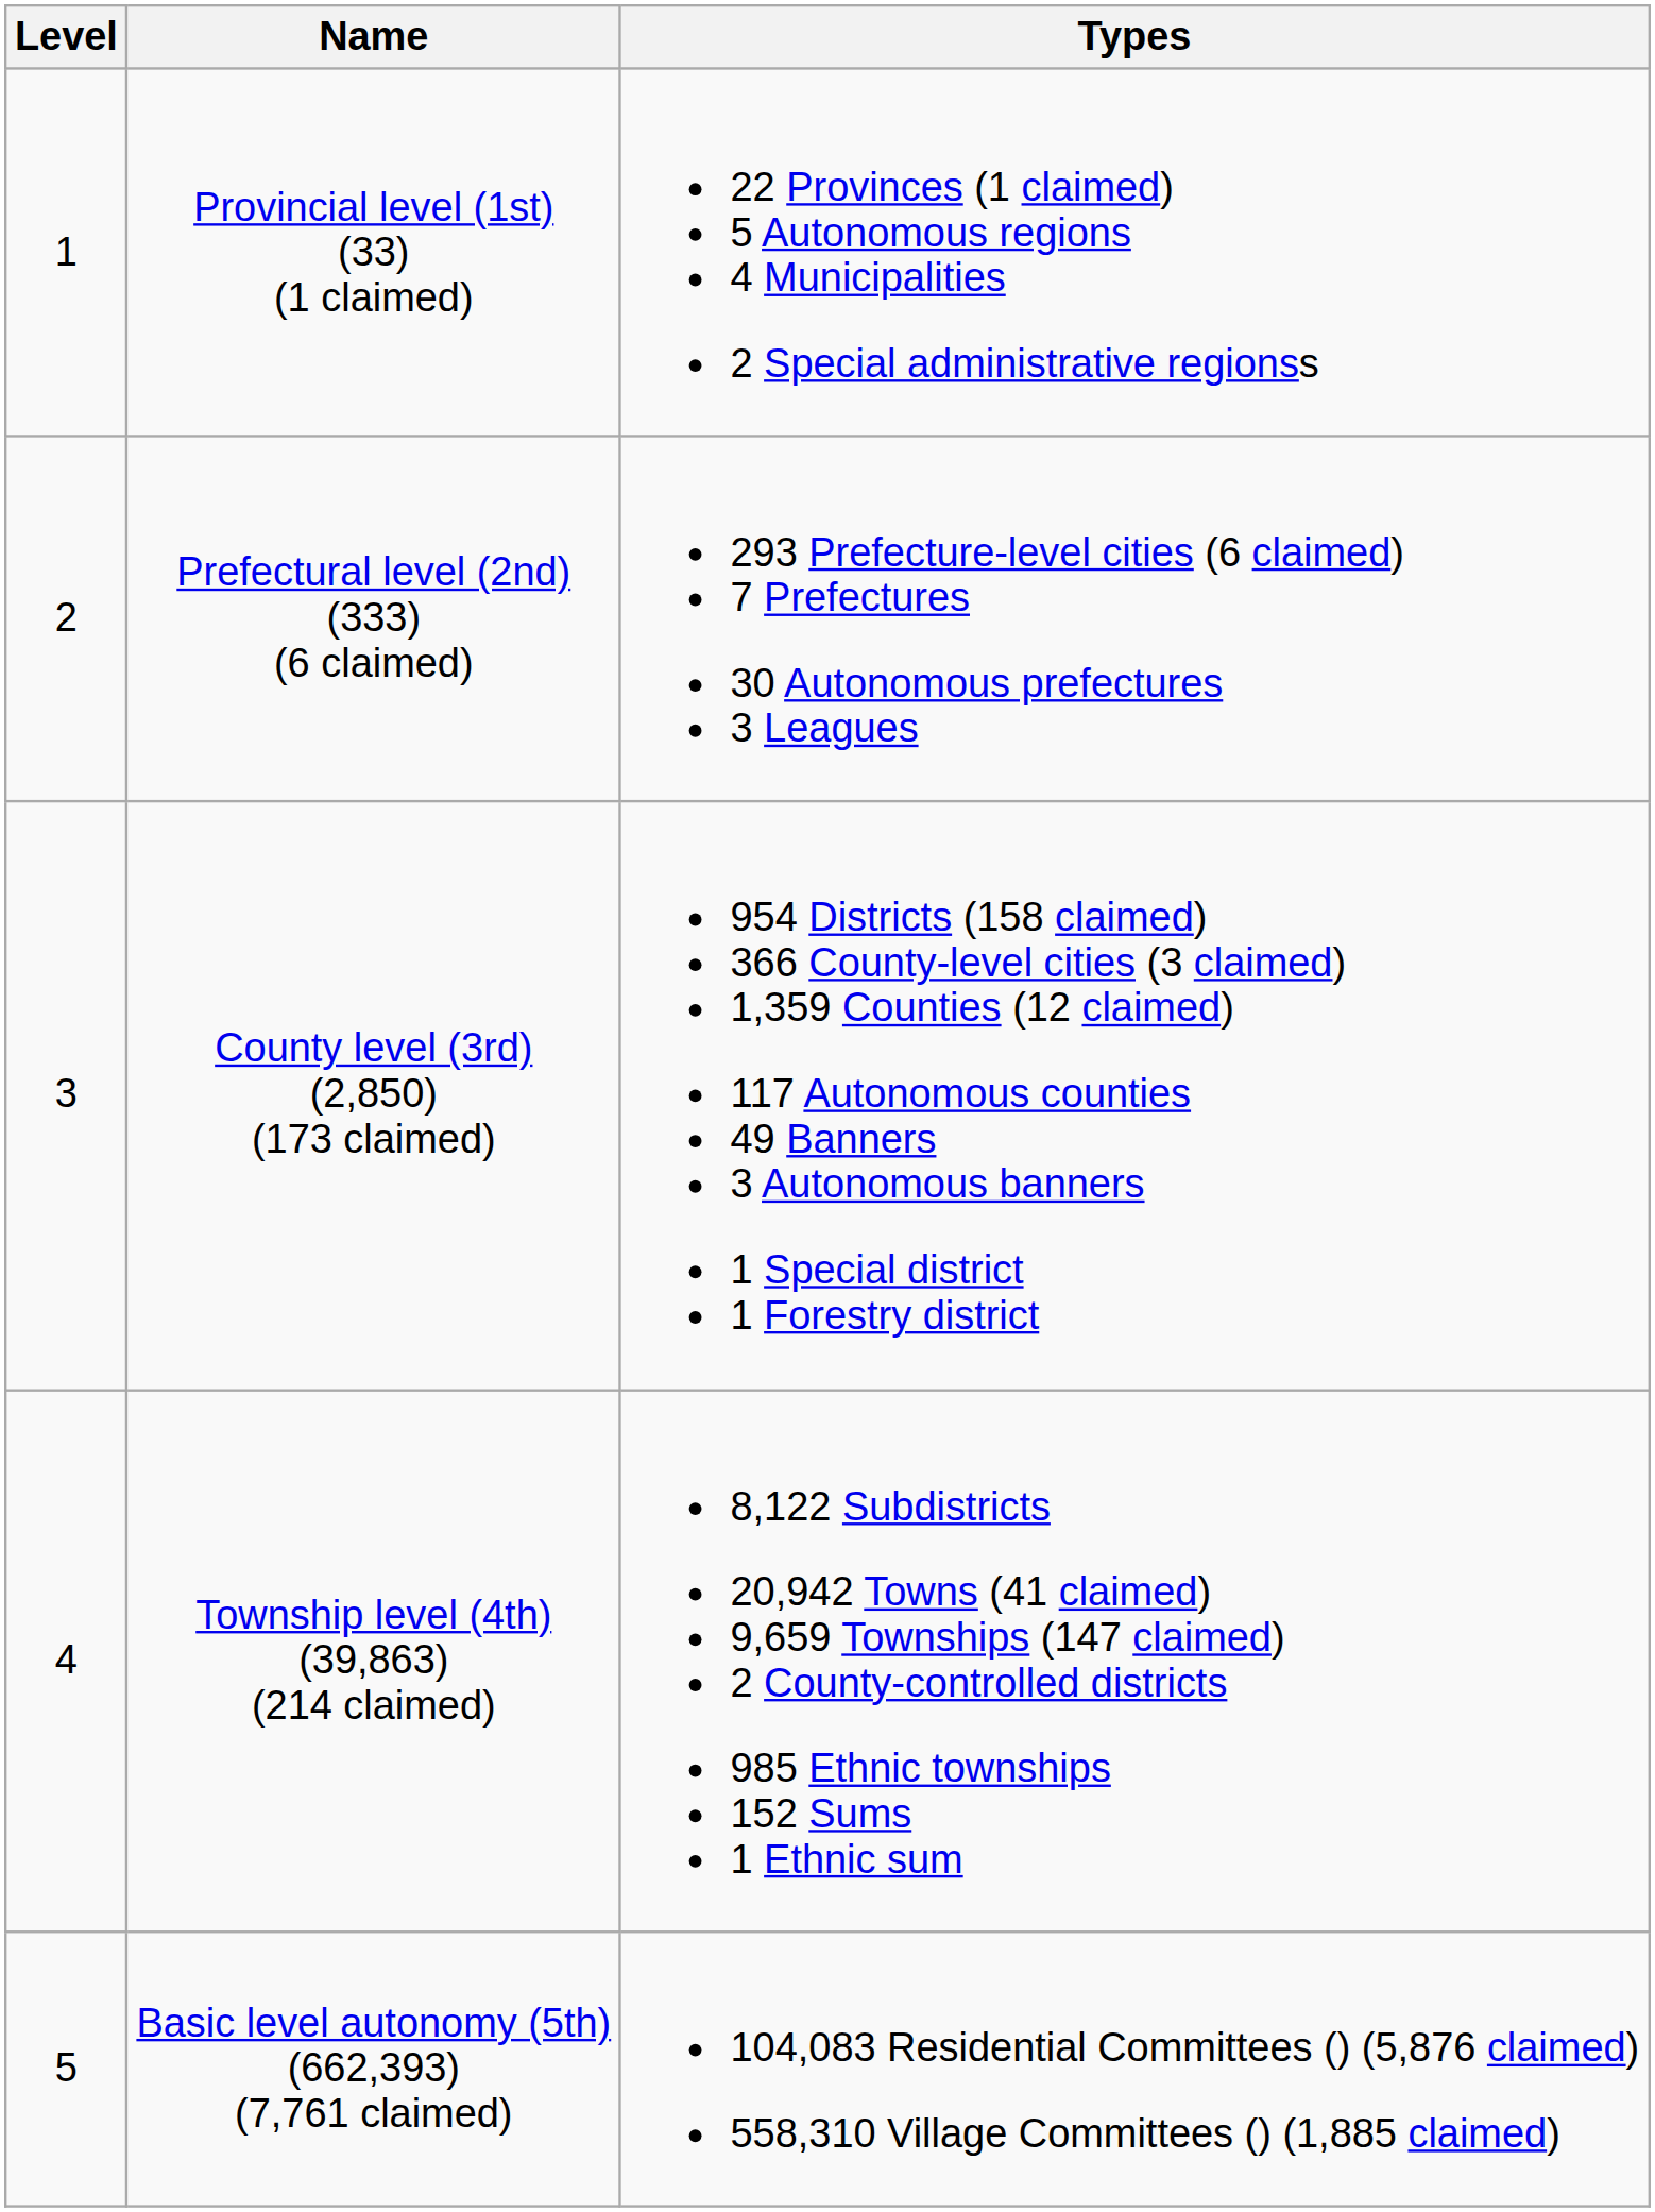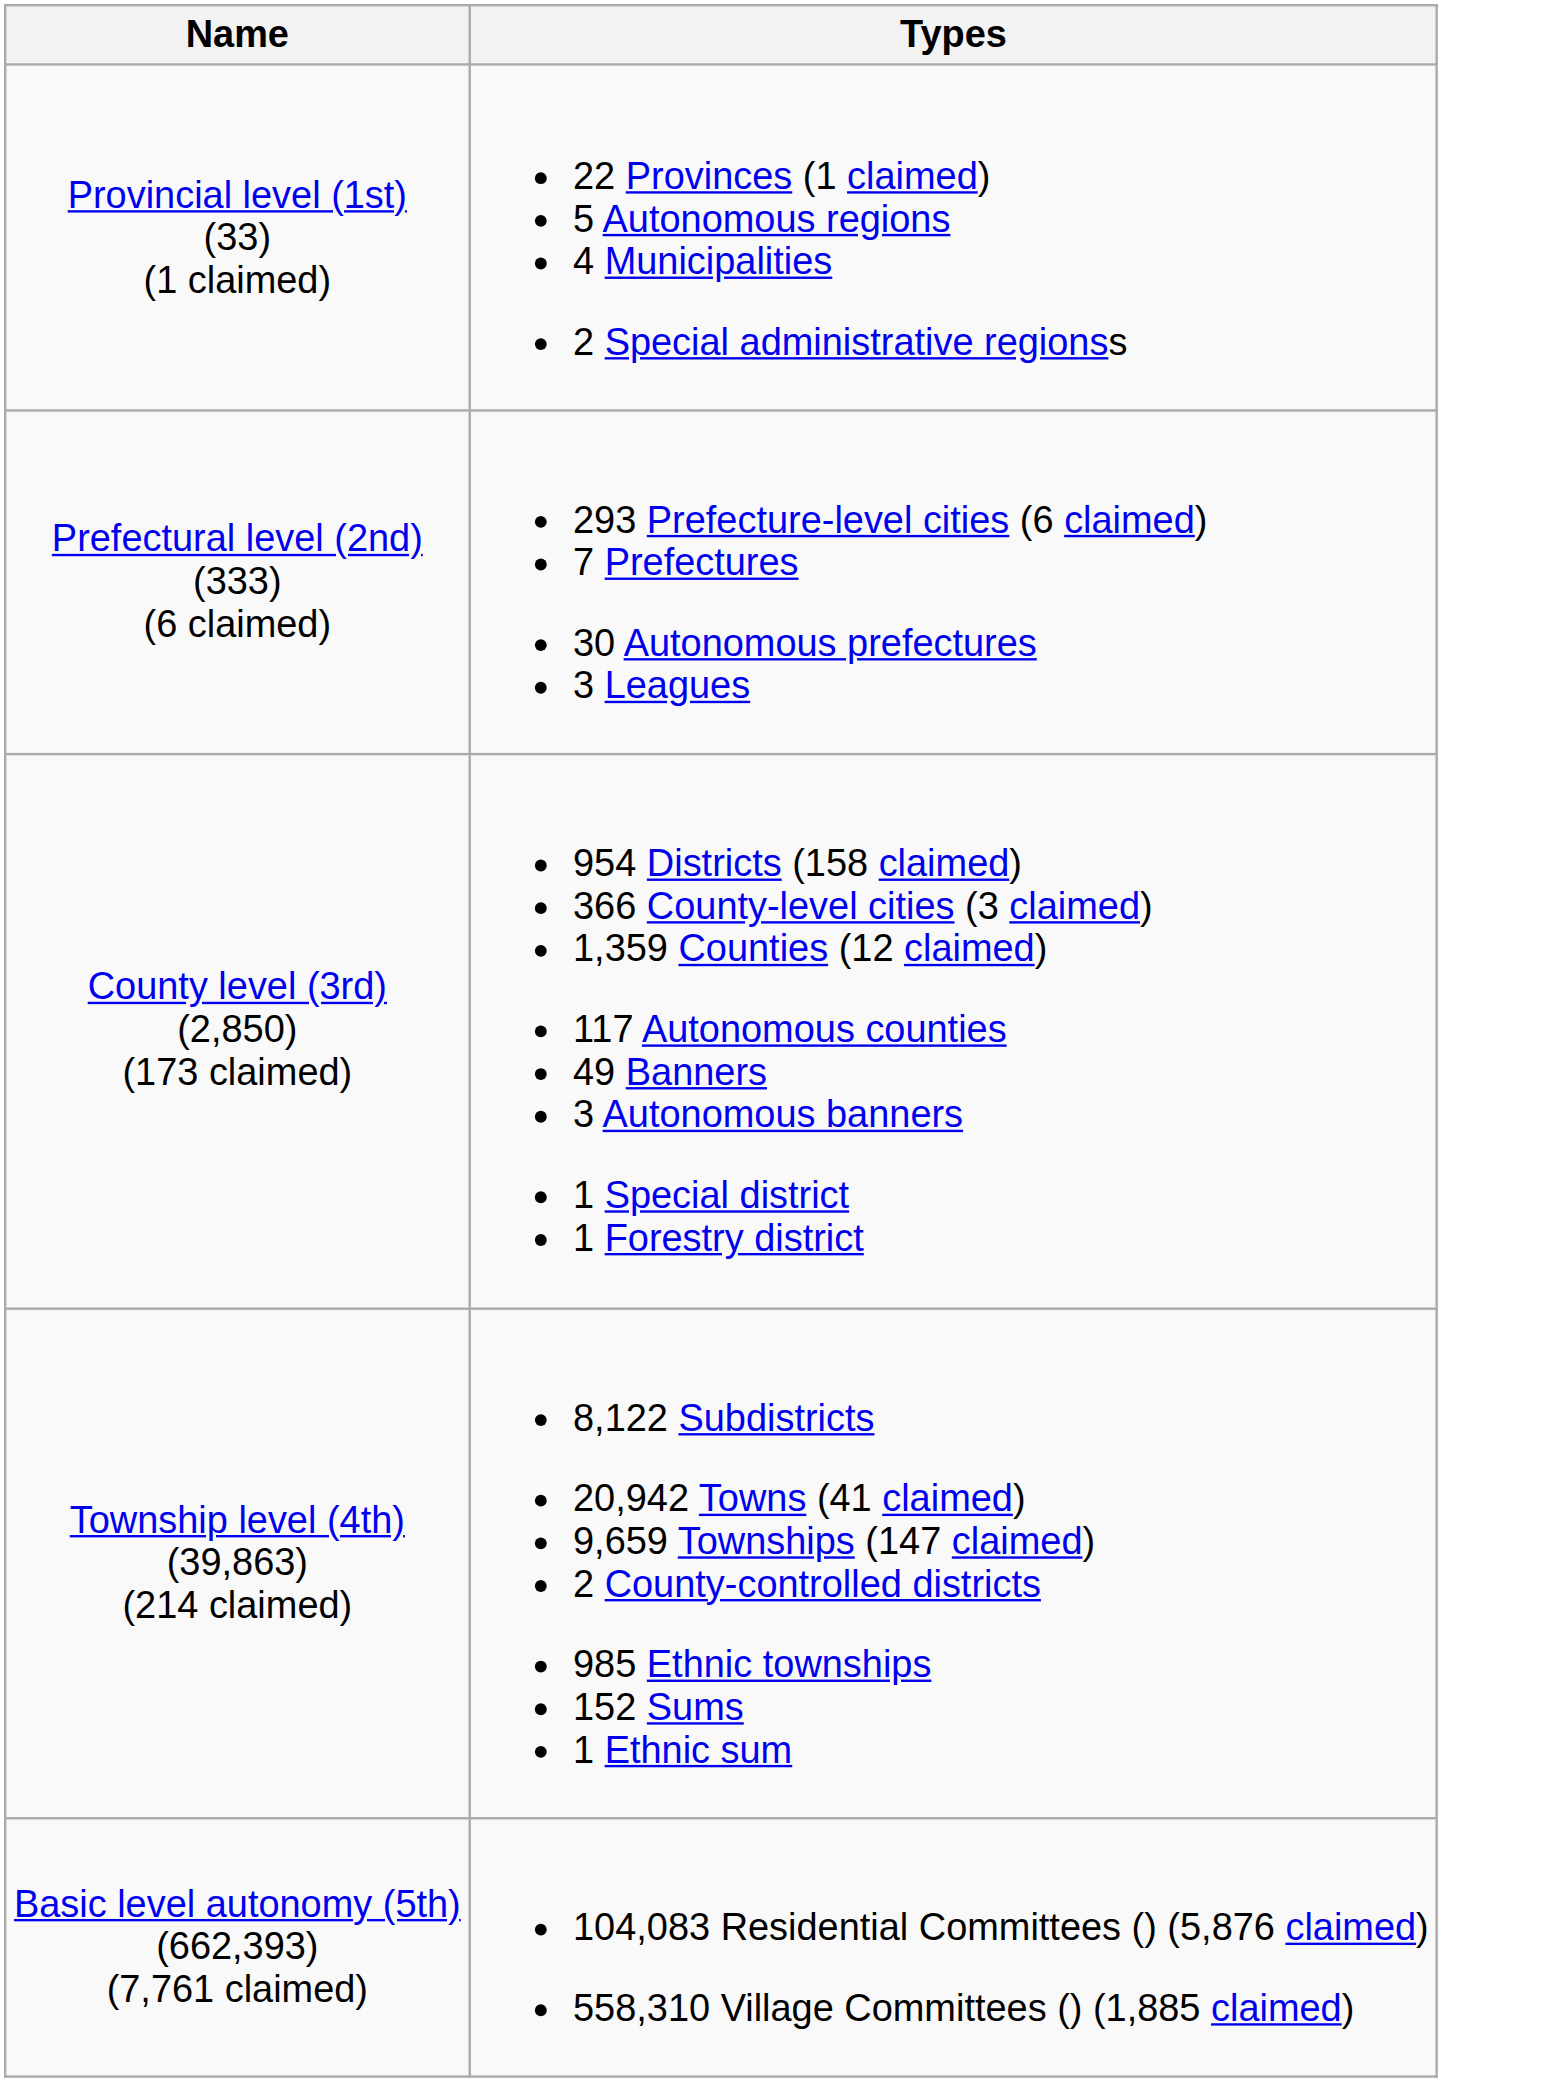 <table class="wikitable" style="text-align:center;">
 <tr>
-<th>Level</th>
 <th>Name</th>
 <th>Types</th>
 </tr>
 <tr>
-<td>1</td>
 <td><a href='#'>Provincial level (1st)</a><br>(33)<br>(1 claimed)</td>
 <td style="text-align:left;"><br><ul><li>22 <a href='#'>Provinces</a> (1 <a href='#'>claimed</a>)</li><li>5 <a href='#'>Autonomous regions</a></li><li>4 <a href='#'>Municipalities</a></li></ul><ul><li>2 <a href='#'>Special administrative regions</a>s</li></ul></td>
 </tr>
 <tr>
-<td>2</td>
 <td><a href='#'>Prefectural level (2nd)</a><br>(333)<br>(6 claimed)</td>
 <td style="text-align:left;"><br><ul><li>293 <a href='#'>Prefecture-level cities</a> (6 <a href='#'>claimed</a>)</li><li>7 <a href='#'>Prefectures</a></li></ul><ul><li>30 <a href='#'>Autonomous prefectures</a></li><li>3 <a href='#'>Leagues</a></li></ul></td>
 </tr>
 <tr>
-<td>3</td>
 <td><a href='#'>County level (3rd)</a><br>(2,850)<br>(173 claimed)</td>
 <td style="text-align:left;"><br><ul><li>954 <a href='#'>Districts</a> (158 <a href='#'>claimed</a>)</li><li>366 <a href='#'>County-level cities</a> (3 <a href='#'>claimed</a>)</li><li>1,359 <a href='#'>Counties</a> (12 <a href='#'>claimed</a>)</li></ul><ul><li>117 <a href='#'>Autonomous counties</a></li><li>49 <a href='#'>Banners</a></li><li>3 <a href='#'>Autonomous banners</a></li></ul><ul><li>1 <a href='#'>Special district</a></li><li>1 <a href='#'>Forestry district</a></li></ul></td>
 </tr>
 <tr>
-<td>4</td>
 <td><a href='#'>Township level (4th)</a><br>(39,863)<br>(214 claimed)</td>
 <td style="text-align:left;"><br><ul><li>8,122 <a href='#'>Subdistricts</a></li></ul><ul><li>20,942 <a href='#'>Towns</a> (41 <a href='#'>claimed</a>)</li><li>9,659 <a href='#'>Townships</a> (147 <a href='#'>claimed</a>)</li><li>2 <a href='#'>County-controlled districts</a></li></ul><ul><li>985 <a href='#'>Ethnic townships</a></li><li>152 <a href='#'>Sums</a></li><li>1 <a href='#'>Ethnic sum</a></li></ul></td>
 </tr>
 <tr>
-<td>5</td>
 <td><a href='#'>Basic level autonomy (5th)</a><br>(662,393)<br>(7,761 claimed)</td>
 <td style="text-align:left;"><br><ul><li>104,083 Residential Committees () (5,876 <a href='#'>claimed</a>)</li></ul><ul><li>558,310 Village Committees () (1,885 <a href='#'>claimed</a>)</li></ul></td>
 </tr>
 </table>
